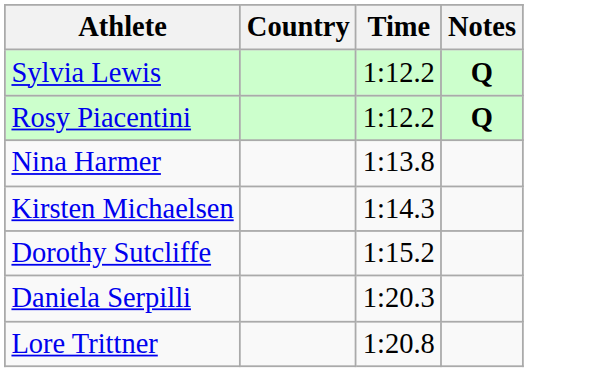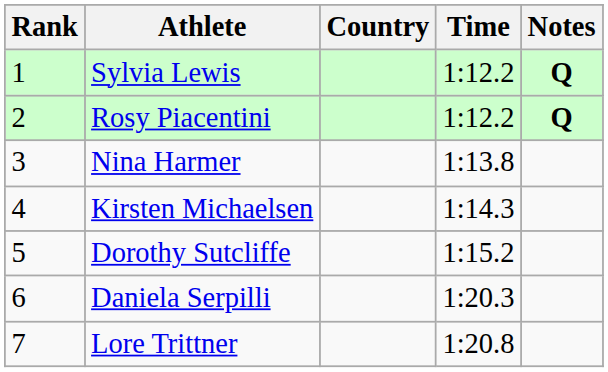 <table class="wikitable">
 <tr>
+<th>Rank</th>
 <th>Athlete</th>
 <th>Country</th>
 <th>Time</th>
 <th>Notes</th>
 </tr>
 <tr bgcolor=#CCFFCC>
+<td>1</td>
 <td><a href='#'>Sylvia Lewis</a></td>
 <td></td>
 <td>1:12.2</td>
 <td align=center><strong>Q</strong></td>
 </tr>
 <tr bgcolor=#CCFFCC>
+<td>2</td>
 <td><a href='#'>Rosy Piacentini</a></td>
 <td></td>
 <td>1:12.2</td>
 <td align=center><strong>Q</strong></td>
 </tr>
 <tr>
+<td>3</td>
 <td><a href='#'>Nina Harmer</a></td>
 <td></td>
 <td>1:13.8</td>
 <td></td>
 </tr>
 <tr>
+<td>4</td>
 <td><a href='#'>Kirsten Michaelsen</a></td>
 <td></td>
 <td>1:14.3</td>
 <td></td>
 </tr>
 <tr>
+<td>5</td>
 <td><a href='#'>Dorothy Sutcliffe</a></td>
 <td></td>
 <td>1:15.2</td>
 <td></td>
 </tr>
 <tr>
+<td>6</td>
 <td><a href='#'>Daniela Serpilli</a></td>
 <td></td>
 <td>1:20.3</td>
 <td></td>
 </tr>
 <tr>
+<td>7</td>
 <td><a href='#'>Lore Trittner</a></td>
 <td></td>
 <td>1:20.8</td>
 <td></td>
 </tr>
 </table>
